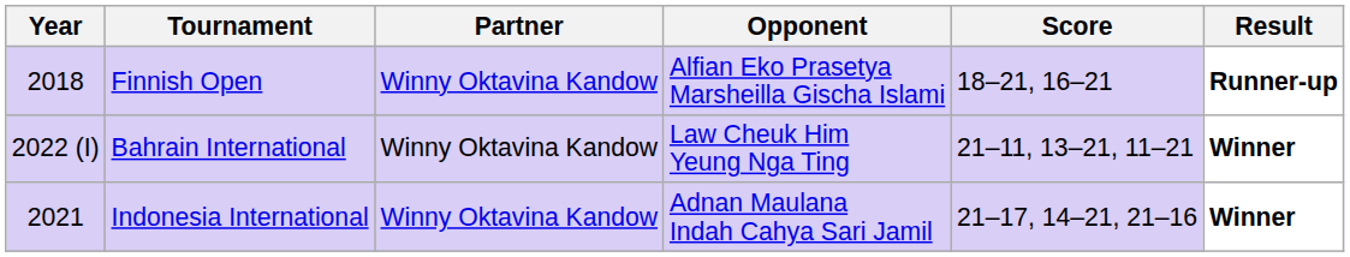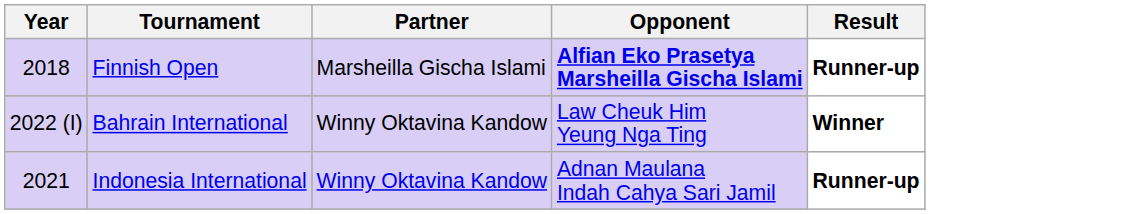 <table class="sortable wikitable" style="font-size: 90%">
 <tr>
 <th>Year</th>
 <th>Tournament</th>
 <th>Partner</th>
 <th>Opponent</th>
-<th>Score</th>
 <th>Result</th>
 </tr>
 <tr style="background:#D8CEF6">
 <td align="center">2018</td>
 <td align="left"><a href='#'>Finnish Open</a></td>
-<td align="left"> <a href='#'>Winny Oktavina Kandow</a></td>
-<td align="left"> <a href='#'>Alfian Eko Prasetya</a><br> <a href='#'>Marsheilla Gischa Islami</a></td>
-<td align="left">18–21, 16–21</td>
+<td align="left"> Marsheilla Gischa Islami</td>
+<td align="left"><strong> <a href='#'>Alfian Eko Prasetya</a><br> <a href='#'>Marsheilla Gischa Islami</a></strong></td>
 <td style="text-align:left; background:white"> <strong>Runner-up</strong></td>
 </tr>
 <tr style="background:#D8CEF6">
 <td align="center">2022 (I)</td>
 <td align="left"><a href='#'>Bahrain International</a></td>
 <td align="left"> Winny Oktavina Kandow</td>
 <td align="left"> <a href='#'>Law Cheuk Him</a><br> <a href='#'>Yeung Nga Ting</a></td>
-<td align="left">21–11, 13–21, 11–21</td>
 <td style="text-align:left; background:white"> <strong>Winner</strong></td>
 </tr>
 <tr style="background:#D8CEF6">
 <td align="center">2021</td>
 <td align="left"><a href='#'>Indonesia International</a></td>
 <td align="left"> <a href='#'>Winny Oktavina Kandow</a></td>
 <td align="left"> <a href='#'>Adnan Maulana</a><br> <a href='#'>Indah Cahya Sari Jamil</a></td>
-<td align="left">21–17, 14–21, 21–16</td>
-<td style="text-align:left; background:white"> <strong>Winner</strong></td>
+<td style="text-align:left; background:white"> <strong>Runner-up</strong></td>
 </tr>
 </table>
